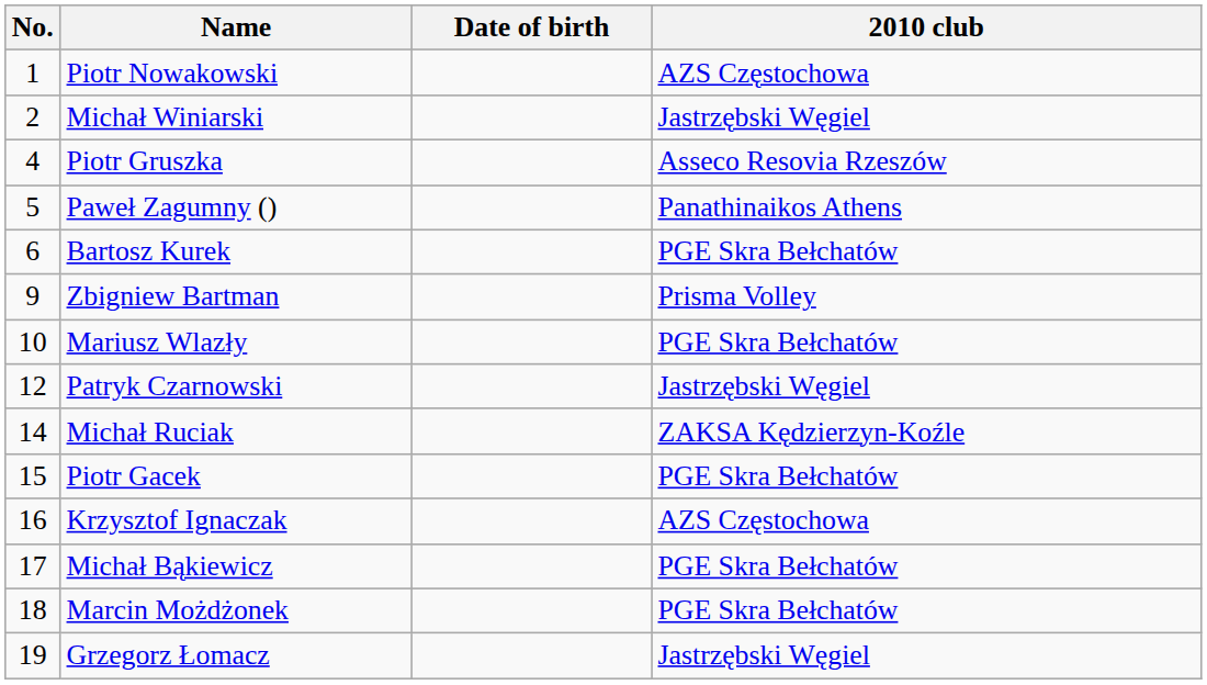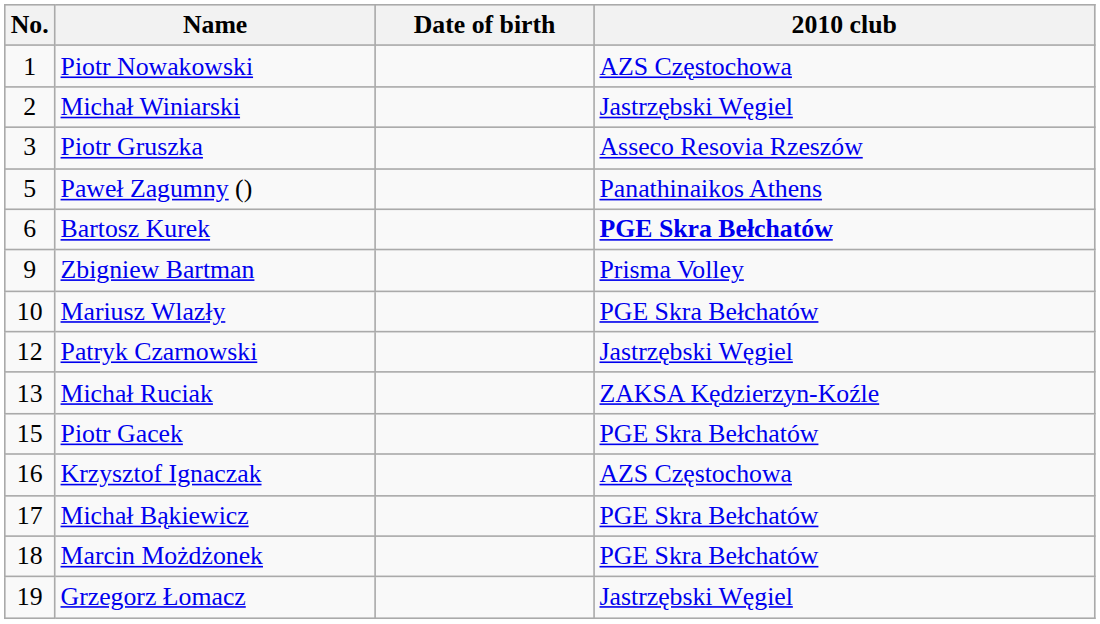 <table class="wikitable sortable" style="font-size:100%; text-align:center;">
 <tr>
 <th>No.</th>
 <th style="width:12em">Name</th>
 <th style="width:8em">Date of birth</th>
 <th style="width:19em">2010 club</th>
 </tr>
 <tr>
 <td>1</td>
 <td align=left><a href='#'>Piotr Nowakowski</a></td>
 <td align=right></td>
 <td align=left> <a href='#'>AZS Częstochowa</a></td>
 </tr>
 <tr>
 <td>2</td>
 <td align=left><a href='#'>Michał Winiarski</a></td>
 <td align=right></td>
 <td align=left> <a href='#'>Jastrzębski Węgiel</a></td>
 </tr>
 <tr>
-<td>4</td>
+<td>3</td>
 <td align=left><a href='#'>Piotr Gruszka</a></td>
 <td align=right></td>
 <td align=left> <a href='#'>Asseco Resovia Rzeszów</a></td>
 </tr>
 <tr>
 <td>5</td>
 <td align=left><a href='#'>Paweł Zagumny</a> ()</td>
 <td align=right></td>
 <td align=left> <a href='#'>Panathinaikos Athens</a></td>
 </tr>
 <tr>
 <td>6</td>
 <td align=left><a href='#'>Bartosz Kurek</a></td>
 <td align=right></td>
-<td align=left> <a href='#'>PGE Skra Bełchatów</a></td>
+<td align=left><strong> <a href='#'>PGE Skra Bełchatów</a></strong></td>
 </tr>
 <tr>
 <td>9</td>
 <td align=left><a href='#'>Zbigniew Bartman</a></td>
 <td align=right></td>
 <td align=left> <a href='#'>Prisma Volley</a></td>
 </tr>
 <tr>
 <td>10</td>
 <td align=left><a href='#'>Mariusz Wlazły</a></td>
 <td align=right></td>
 <td align=left> <a href='#'>PGE Skra Bełchatów</a></td>
 </tr>
 <tr>
 <td>12</td>
 <td align=left><a href='#'>Patryk Czarnowski</a></td>
 <td align=right></td>
 <td align=left> <a href='#'>Jastrzębski Węgiel</a></td>
 </tr>
 <tr>
-<td>14</td>
+<td>13</td>
 <td align=left><a href='#'>Michał Ruciak</a></td>
 <td align=right></td>
 <td align=left> <a href='#'>ZAKSA Kędzierzyn-Koźle</a></td>
 </tr>
 <tr>
 <td>15</td>
 <td align=left><a href='#'>Piotr Gacek</a></td>
 <td align=right></td>
 <td align=left> <a href='#'>PGE Skra Bełchatów</a></td>
 </tr>
 <tr>
 <td>16</td>
 <td align=left><a href='#'>Krzysztof Ignaczak</a></td>
 <td align=right></td>
 <td align=left> <a href='#'>AZS Częstochowa</a></td>
 </tr>
 <tr>
 <td>17</td>
 <td align=left><a href='#'>Michał Bąkiewicz</a></td>
 <td align=right></td>
 <td align=left> <a href='#'>PGE Skra Bełchatów</a></td>
 </tr>
 <tr>
 <td>18</td>
 <td align=left><a href='#'>Marcin Możdżonek </a></td>
 <td align=right></td>
 <td align=left> <a href='#'>PGE Skra Bełchatów</a></td>
 </tr>
 <tr>
 <td>19</td>
 <td align=left><a href='#'>Grzegorz Łomacz</a></td>
 <td align=right></td>
 <td align=left> <a href='#'>Jastrzębski Węgiel</a></td>
 </tr>
 </table>
